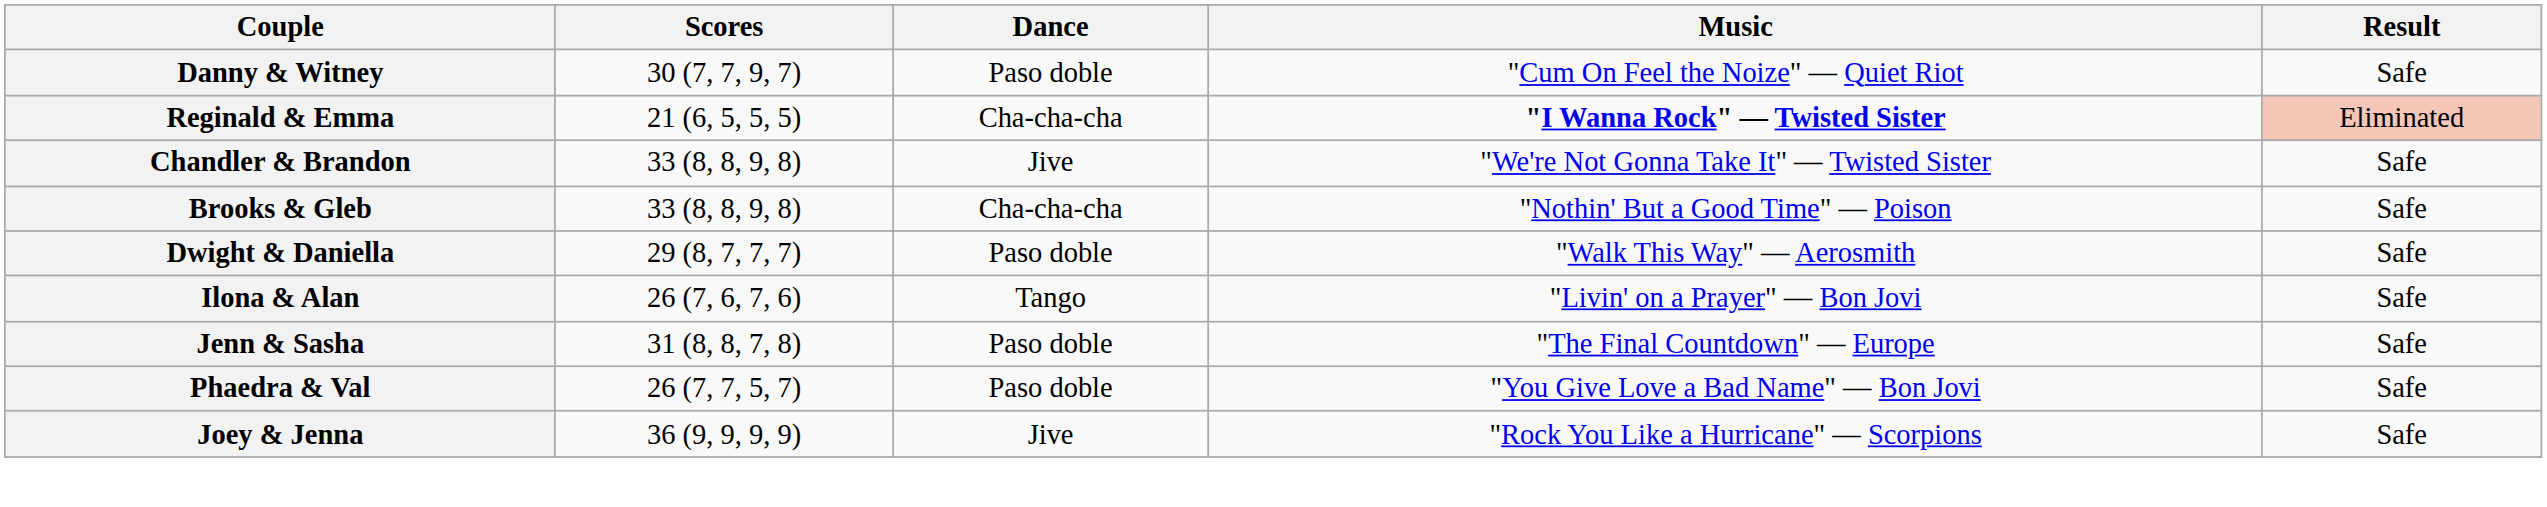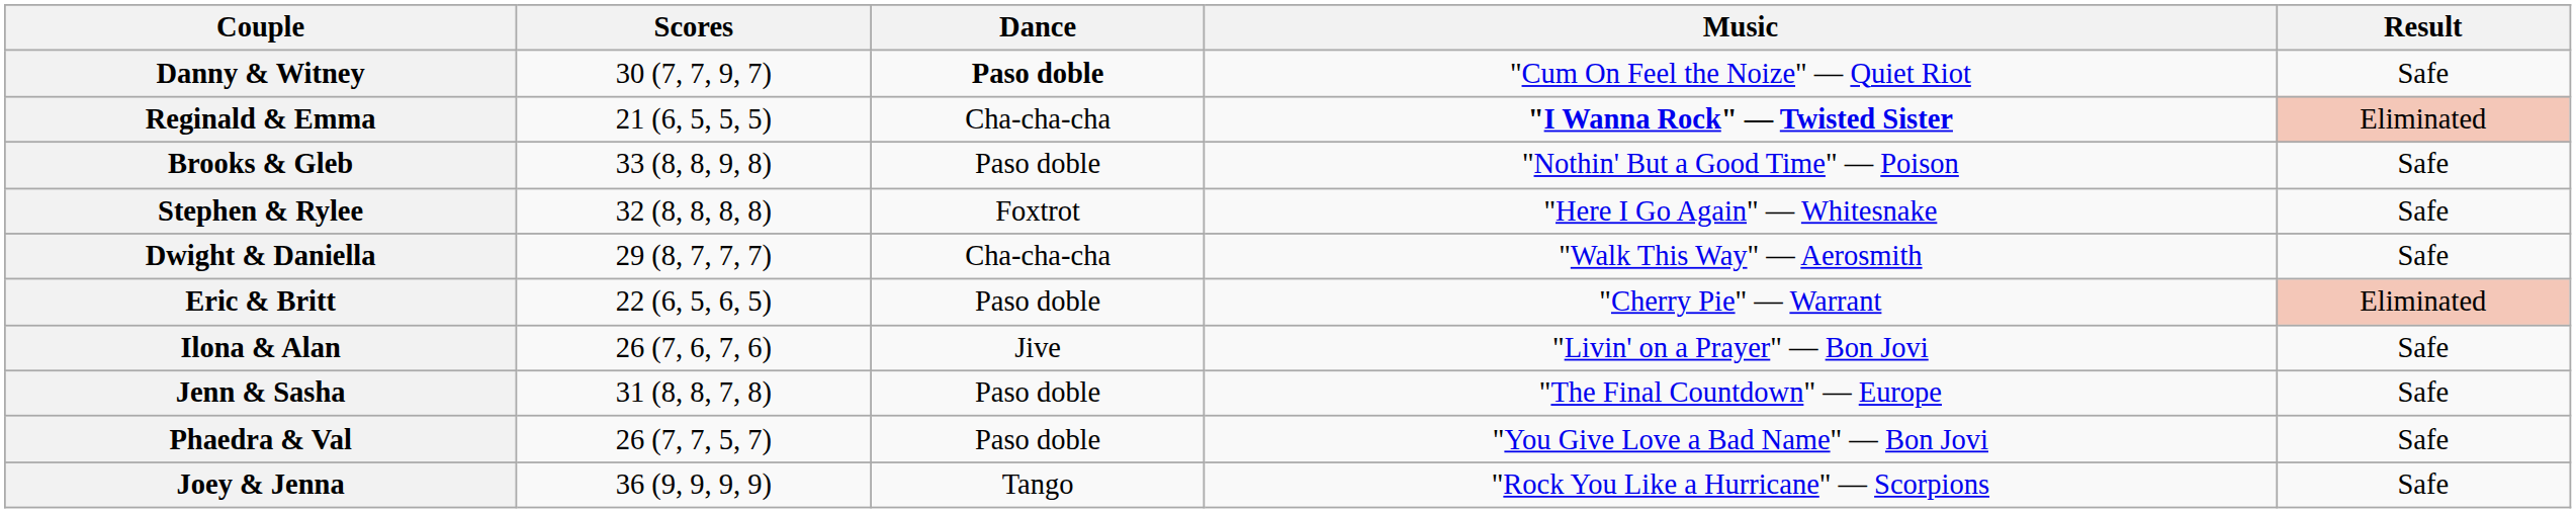 <table class="wikitable sortable" style="text-align:center; width: 90%">
 <tr>
 <th scope="col">Couple</th>
 <th scope="col">Scores</th>
 <th scope="col" class="unsortable">Dance</th>
 <th scope="col" class="unsortable">Music</th>
 <th scope="col" class="unsortable">Result</th>
 </tr>
 <tr>
 <th scope="row">Danny & Witney</th>
 <td>30 (7, 7, 9, 7)</td>
-<td>Paso doble</td>
+<td><strong>Paso doble</strong></td>
 <td>"<a href='#'>Cum On Feel the Noize</a>" — <a href='#'>Quiet Riot</a></td>
 <td>Safe</td>
 </tr>
 <tr>
 <th scope="row">Reginald & Emma</th>
 <td>21 (6, 5, 5, 5)</td>
 <td>Cha-cha-cha</td>
 <td><strong>"<a href='#'>I Wanna Rock</a>" — <a href='#'>Twisted Sister</a></strong></td>
 <td bgcolor="f4c7b8">Eliminated</td>
 </tr>
 <tr>
-<th scope="row">Chandler & Brandon</th>
+<th scope="row">Brooks & Gleb</th>
 <td>33 (8, 8, 9, 8)</td>
-<td>Jive</td>
-<td>"<a href='#'>We're Not Gonna Take It</a>" — <a href='#'>Twisted Sister</a></td>
+<td>Paso doble</td>
+<td>"<a href='#'>Nothin' But a Good Time</a>" — <a href='#'>Poison</a></td>
 <td>Safe</td>
 </tr>
 <tr>
-<th scope="row">Brooks & Gleb</th>
-<td>33 (8, 8, 9, 8)</td>
-<td>Cha-cha-cha</td>
-<td>"<a href='#'>Nothin' But a Good Time</a>" — <a href='#'>Poison</a></td>
+<th scope="row">Stephen & Rylee</th>
+<td>32 (8, 8, 8, 8)</td>
+<td>Foxtrot</td>
+<td>"<a href='#'>Here I Go Again</a>" — <a href='#'>Whitesnake</a></td>
 <td>Safe</td>
 </tr>
 <tr>
 <th scope="row">Dwight & Daniella</th>
 <td>29 (8, 7, 7, 7)</td>
-<td>Paso doble</td>
+<td>Cha-cha-cha</td>
 <td>"<a href='#'>Walk This Way</a>" — <a href='#'>Aerosmith</a></td>
 <td>Safe</td>
 </tr>
 <tr>
+<th scope="row">Eric & Britt</th>
+<td>22 (6, 5, 6, 5)</td>
+<td>Paso doble</td>
+<td>"<a href='#'>Cherry Pie</a>" — <a href='#'>Warrant</a></td>
+<td bgcolor="f4c7b8">Eliminated</td>
+</tr>
+<tr>
 <th scope="row">Ilona & Alan</th>
 <td>26 (7, 6, 7, 6)</td>
-<td>Tango</td>
+<td>Jive</td>
 <td>"<a href='#'>Livin' on a Prayer</a>" — <a href='#'>Bon Jovi</a></td>
 <td>Safe</td>
 </tr>
 <tr>
 <th scope="row">Jenn & Sasha</th>
 <td>31 (8, 8, 7, 8)</td>
 <td>Paso doble</td>
 <td>"<a href='#'>The Final Countdown</a>" — <a href='#'>Europe</a></td>
 <td>Safe</td>
 </tr>
 <tr>
 <th scope="row">Phaedra & Val</th>
 <td>26 (7, 7, 5, 7)</td>
 <td>Paso doble</td>
 <td>"<a href='#'>You Give Love a Bad Name</a>" — <a href='#'>Bon Jovi</a></td>
 <td>Safe</td>
 </tr>
 <tr>
 <th scope="row">Joey & Jenna</th>
 <td>36 (9, 9, 9, 9)</td>
-<td>Jive</td>
+<td>Tango</td>
 <td>"<a href='#'>Rock You Like a Hurricane</a>" — <a href='#'>Scorpions</a></td>
 <td>Safe</td>
 </tr>
 </table>
